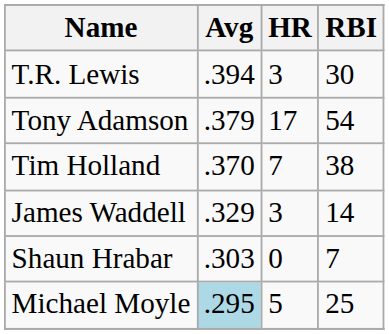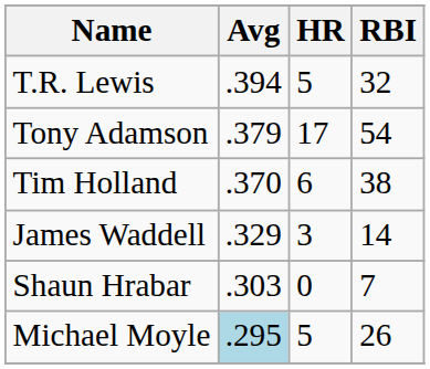 <table class="wikitable">
 <tr>
 </tr>
 <tr>
 <th>Name</th>
 <th>Avg</th>
 <th>HR</th>
 <th>RBI</th>
 </tr>
 <tr>
 <td>T.R. Lewis</td>
 <td>.394</td>
-<td>3</td>
-<td>30</td>
+<td>5</td>
+<td>32</td>
 </tr>
 <tr>
 <td>Tony Adamson</td>
 <td>.379</td>
 <td>17</td>
 <td>54</td>
 </tr>
 <tr>
 <td>Tim Holland</td>
 <td>.370</td>
-<td>7</td>
+<td>6</td>
 <td>38</td>
 </tr>
 <tr>
 <td>James Waddell</td>
 <td>.329</td>
 <td>3</td>
 <td>14</td>
 </tr>
 <tr>
 <td>Shaun Hrabar</td>
 <td>.303</td>
 <td>0</td>
 <td>7</td>
 </tr>
 <tr>
 <td>Michael Moyle</td>
 <td style="background: lightblue;">.295</td>
 <td>5</td>
-<td>25</td>
+<td>26</td>
 </tr>
 <tr>
 </tr>
 <tr>
 </tr>
 <tr>
 </tr>
 <tr>
 </tr>
 <tr>
 </tr>
 </table>
